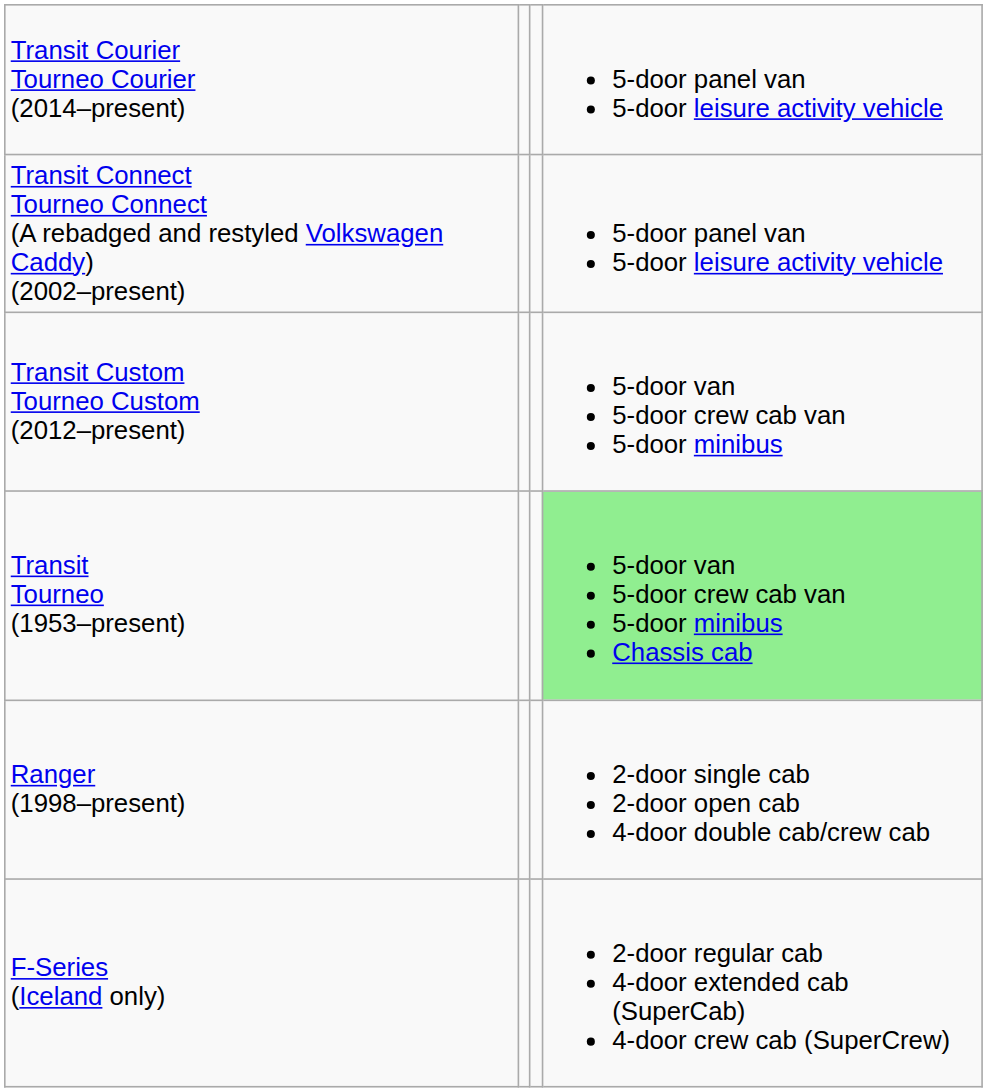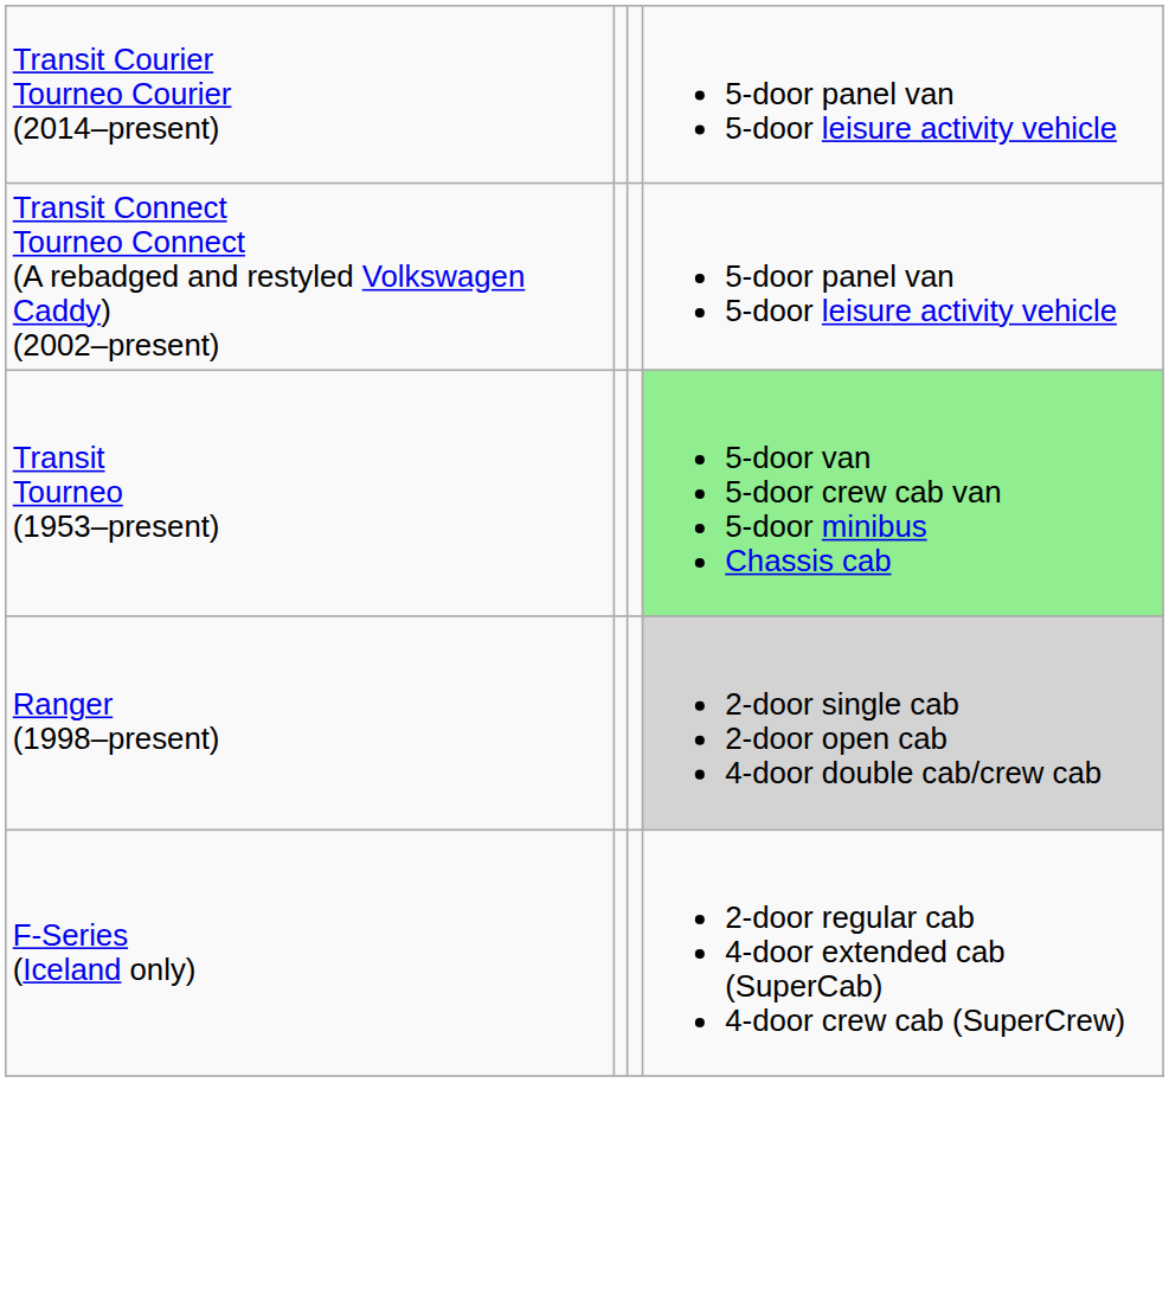 <table class="wikitable">
 <tr>
 <td><a href='#'>Transit Courier<br>Tourneo Courier</a><br>(2014–present)</td>
 <td></td>
 <td></td>
 <td><br><ul><li>5-door panel van</li><li>5-door <a href='#'>leisure activity vehicle</a></li></ul></td>
 </tr>
 <tr>
 <td><a href='#'>Transit Connect<br>Tourneo Connect</a><br>(A rebadged and restyled <a href='#'>Volkswagen Caddy</a>)<br>(2002–present)</td>
 <td></td>
 <td></td>
 <td><br><ul><li>5-door panel van</li><li>5-door <a href='#'>leisure activity vehicle</a></li></ul></td>
 </tr>
 <tr>
-<td><a href='#'>Transit Custom<br>Tourneo Custom</a><br>(2012–present)</td>
-<td></td>
-<td></td>
-<td><br><ul><li>5-door van</li><li>5-door crew cab van</li><li>5-door <a href='#'>minibus</a></li></ul></td>
-</tr>
-<tr>
 <td><a href='#'>Transit<br>Tourneo</a><br>(1953–present)</td>
 <td></td>
 <td></td>
 <td style="background: lightgreen;"><br><ul><li>5-door van</li><li>5-door crew cab van</li><li>5-door <a href='#'>minibus</a></li><li><a href='#'>Chassis cab</a></li></ul></td>
 </tr>
 <tr>
 <td><a href='#'>Ranger</a><br>(1998–present)</td>
 <td></td>
 <td></td>
-<td><br><ul><li>2-door single cab</li><li>2-door open cab</li><li>4-door double cab/crew cab</li></ul></td>
+<td style="background: lightgrey;"><br><ul><li>2-door single cab</li><li>2-door open cab</li><li>4-door double cab/crew cab</li></ul></td>
 </tr>
 <tr>
 <td><a href='#'>F-Series</a><br>(<a href='#'>Iceland</a> only)</td>
 <td></td>
 <td></td>
 <td><br><ul><li>2-door regular cab</li><li>4-door extended cab (SuperCab)</li><li>4-door crew cab (SuperCrew)</li></ul></td>
 </tr>
 </table>
